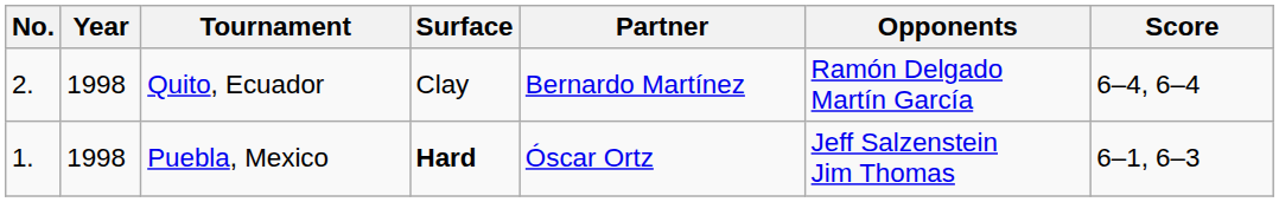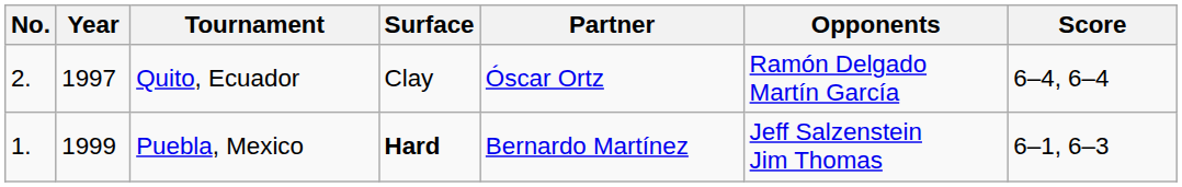 <table class="sortable wikitable" style=font-size:97%>
 <tr>
 <th style="width:20px" class="unsortable">No.</th>
 <th style="width:40px">Year</th>
 <th style="width:150px">Tournament</th>
 <th style="width:50px">Surface</th>
 <th style="width:160px">Partner</th>
 <th style="width:160px">Opponents</th>
 <th style="width:100px" class="unsortable">Score</th>
 </tr>
 <tr>
 <td>2.</td>
-<td>1998</td>
+<td>1997</td>
 <td><a href='#'>Quito</a>, Ecuador</td>
 <td>Clay</td>
-<td> <a href='#'>Bernardo Martínez</a></td>
+<td> <a href='#'>Óscar Ortz</a></td>
 <td> <a href='#'>Ramón Delgado</a><br> <a href='#'>Martín García</a></td>
 <td>6–4, 6–4</td>
 </tr>
 <tr>
 <td>1.</td>
-<td>1998</td>
+<td>1999</td>
 <td><a href='#'>Puebla</a>, Mexico</td>
 <td><strong>Hard</strong></td>
-<td> <a href='#'>Óscar Ortz</a></td>
+<td> <a href='#'>Bernardo Martínez</a></td>
 <td> <a href='#'>Jeff Salzenstein</a><br> <a href='#'>Jim Thomas</a></td>
 <td>6–1, 6–3</td>
 </tr>
 </table>
